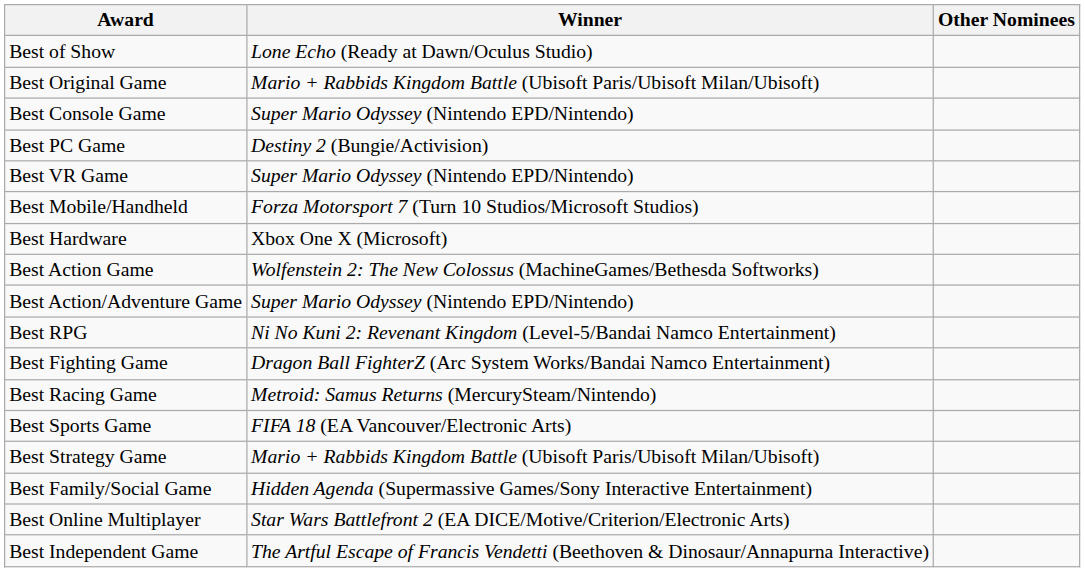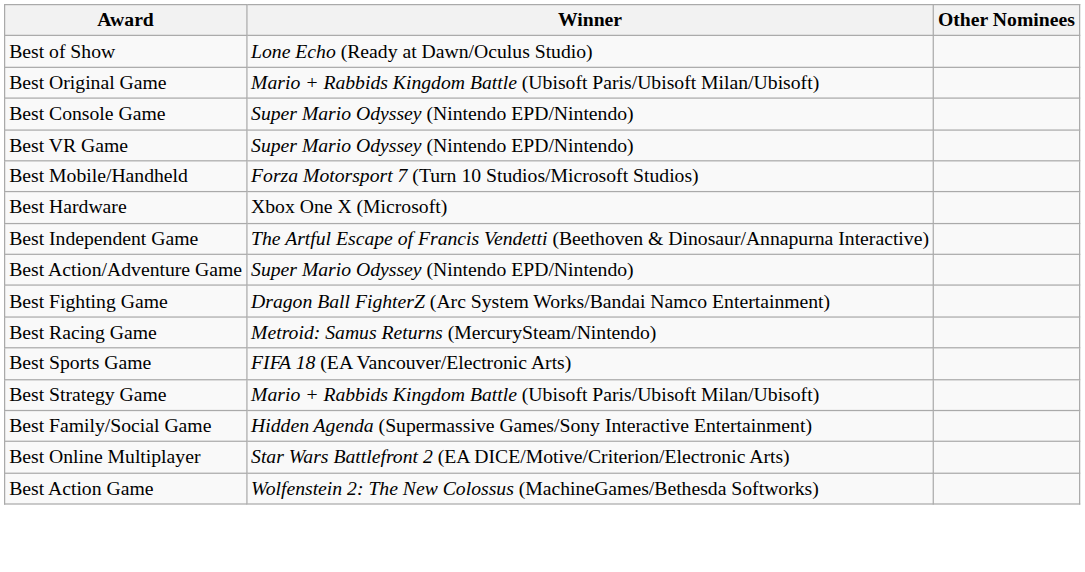 <table class="wikitable">
 <tr>
 <th>Award</th>
 <th>Winner</th>
 <th>Other Nominees</th>
 </tr>
 <tr>
 <td>Best of Show</td>
 <td><em>Lone Echo</em> (Ready at Dawn/Oculus Studio)</td>
 <td></td>
 </tr>
 <tr>
 <td>Best Original Game</td>
 <td><em>Mario + Rabbids Kingdom Battle</em> (Ubisoft Paris/Ubisoft Milan/Ubisoft)</td>
 <td></td>
 </tr>
 <tr>
 <td>Best Console Game</td>
 <td><em>Super Mario Odyssey</em> (Nintendo EPD/Nintendo)</td>
 <td></td>
 </tr>
 <tr>
-<td>Best PC Game</td>
-<td><em>Destiny 2</em> (Bungie/Activision)</td>
-<td></td>
-</tr>
-<tr>
 <td>Best VR Game</td>
 <td><em>Super Mario Odyssey</em> (Nintendo EPD/Nintendo)</td>
 <td></td>
 </tr>
 <tr>
 <td>Best Mobile/Handheld</td>
 <td><em>Forza Motorsport 7</em> (Turn 10 Studios/Microsoft Studios)</td>
 <td></td>
 </tr>
 <tr>
 <td>Best Hardware</td>
 <td>Xbox One X (Microsoft)</td>
 <td></td>
 </tr>
 <tr>
-<td>Best Action Game</td>
-<td><em>Wolfenstein 2: The New Colossus</em> (MachineGames/Bethesda Softworks)</td>
+<td>Best Independent Game</td>
+<td><em>The Artful Escape of Francis Vendetti</em> (Beethoven & Dinosaur/Annapurna Interactive)</td>
 <td></td>
 </tr>
 <tr>
 <td>Best Action/Adventure Game</td>
 <td><em>Super Mario Odyssey</em> (Nintendo EPD/Nintendo)</td>
-<td></td>
-</tr>
-<tr>
-<td>Best RPG</td>
-<td><em>Ni No Kuni 2: Revenant Kingdom</em> (Level-5/Bandai Namco Entertainment)</td>
 <td></td>
 </tr>
 <tr>
 <td>Best Fighting Game</td>
 <td><em>Dragon Ball FighterZ</em> (Arc System Works/Bandai Namco Entertainment)</td>
 <td></td>
 </tr>
 <tr>
 <td>Best Racing Game</td>
 <td><em>Metroid: Samus Returns</em> (MercurySteam/Nintendo)</td>
 <td></td>
 </tr>
 <tr>
 <td>Best Sports Game</td>
 <td><em>FIFA 18</em> (EA Vancouver/Electronic Arts)</td>
 <td></td>
 </tr>
 <tr>
 <td>Best Strategy Game</td>
 <td><em>Mario + Rabbids Kingdom Battle</em> (Ubisoft Paris/Ubisoft Milan/Ubisoft)</td>
 <td></td>
 </tr>
 <tr>
 <td>Best Family/Social Game</td>
 <td><em>Hidden Agenda</em> (Supermassive Games/Sony Interactive Entertainment)</td>
 <td></td>
 </tr>
 <tr>
 <td>Best Online Multiplayer</td>
 <td><em>Star Wars Battlefront 2</em> (EA DICE/Motive/Criterion/Electronic Arts)</td>
 <td></td>
 </tr>
 <tr>
-<td>Best Independent Game</td>
-<td><em>The Artful Escape of Francis Vendetti</em> (Beethoven & Dinosaur/Annapurna Interactive)</td>
+<td>Best Action Game</td>
+<td><em>Wolfenstein 2: The New Colossus</em> (MachineGames/Bethesda Softworks)</td>
 <td></td>
 </tr>
 </table>
